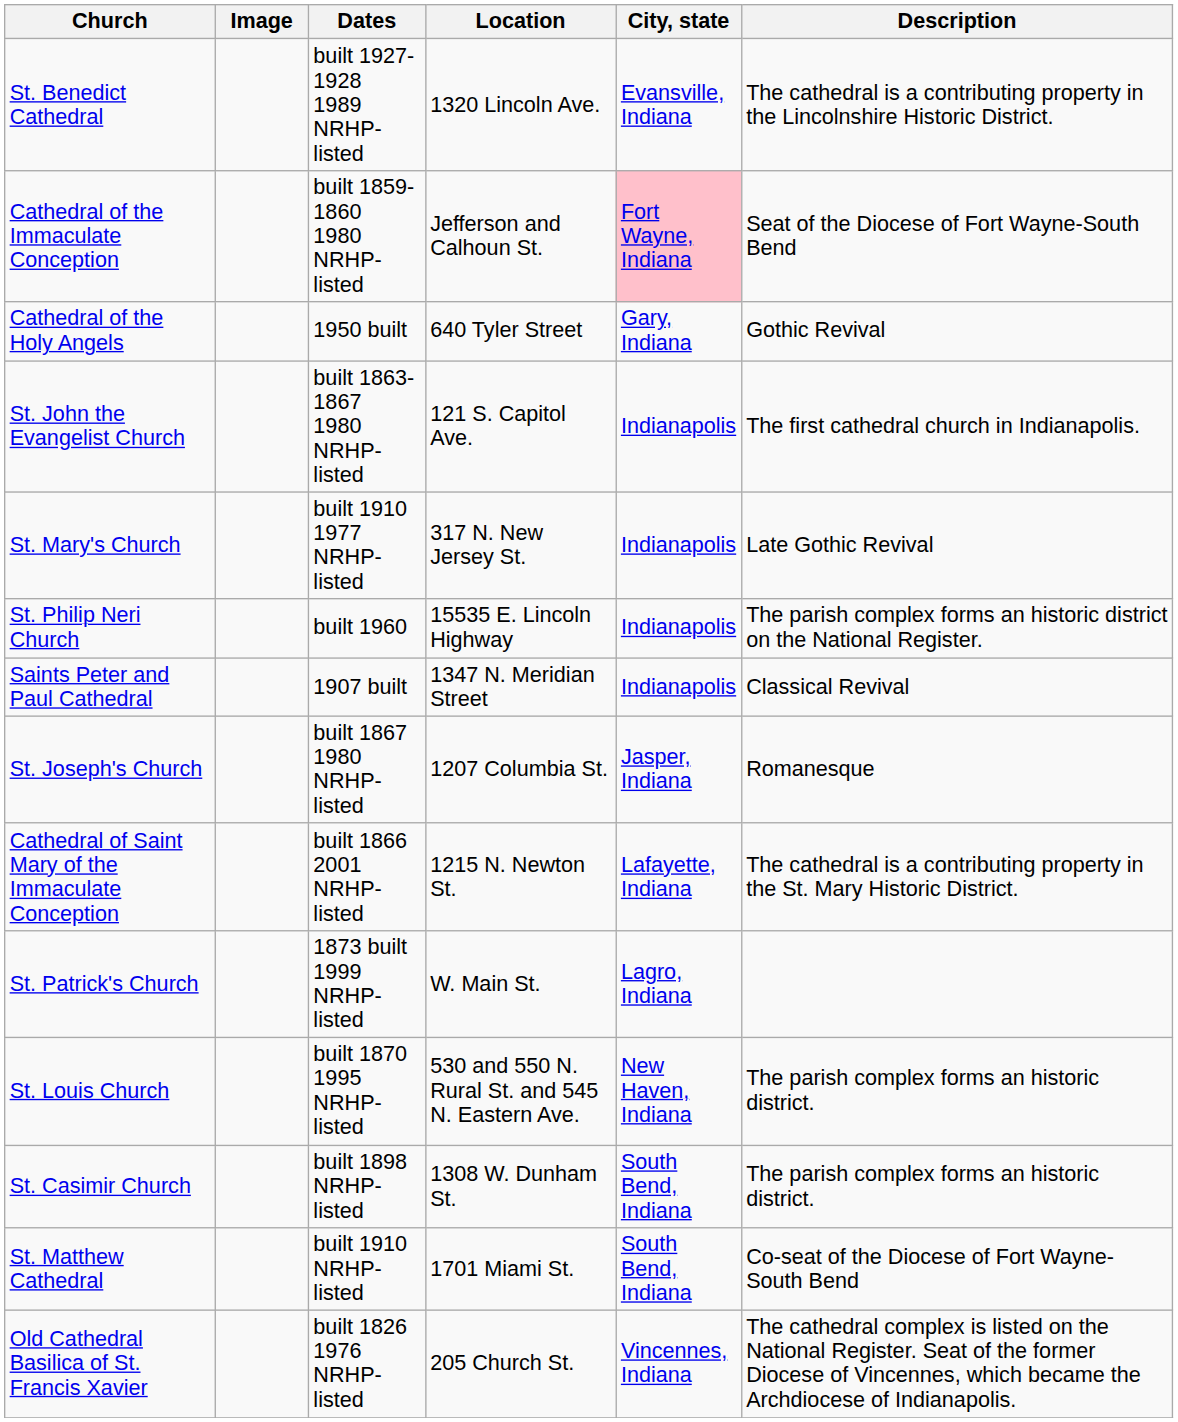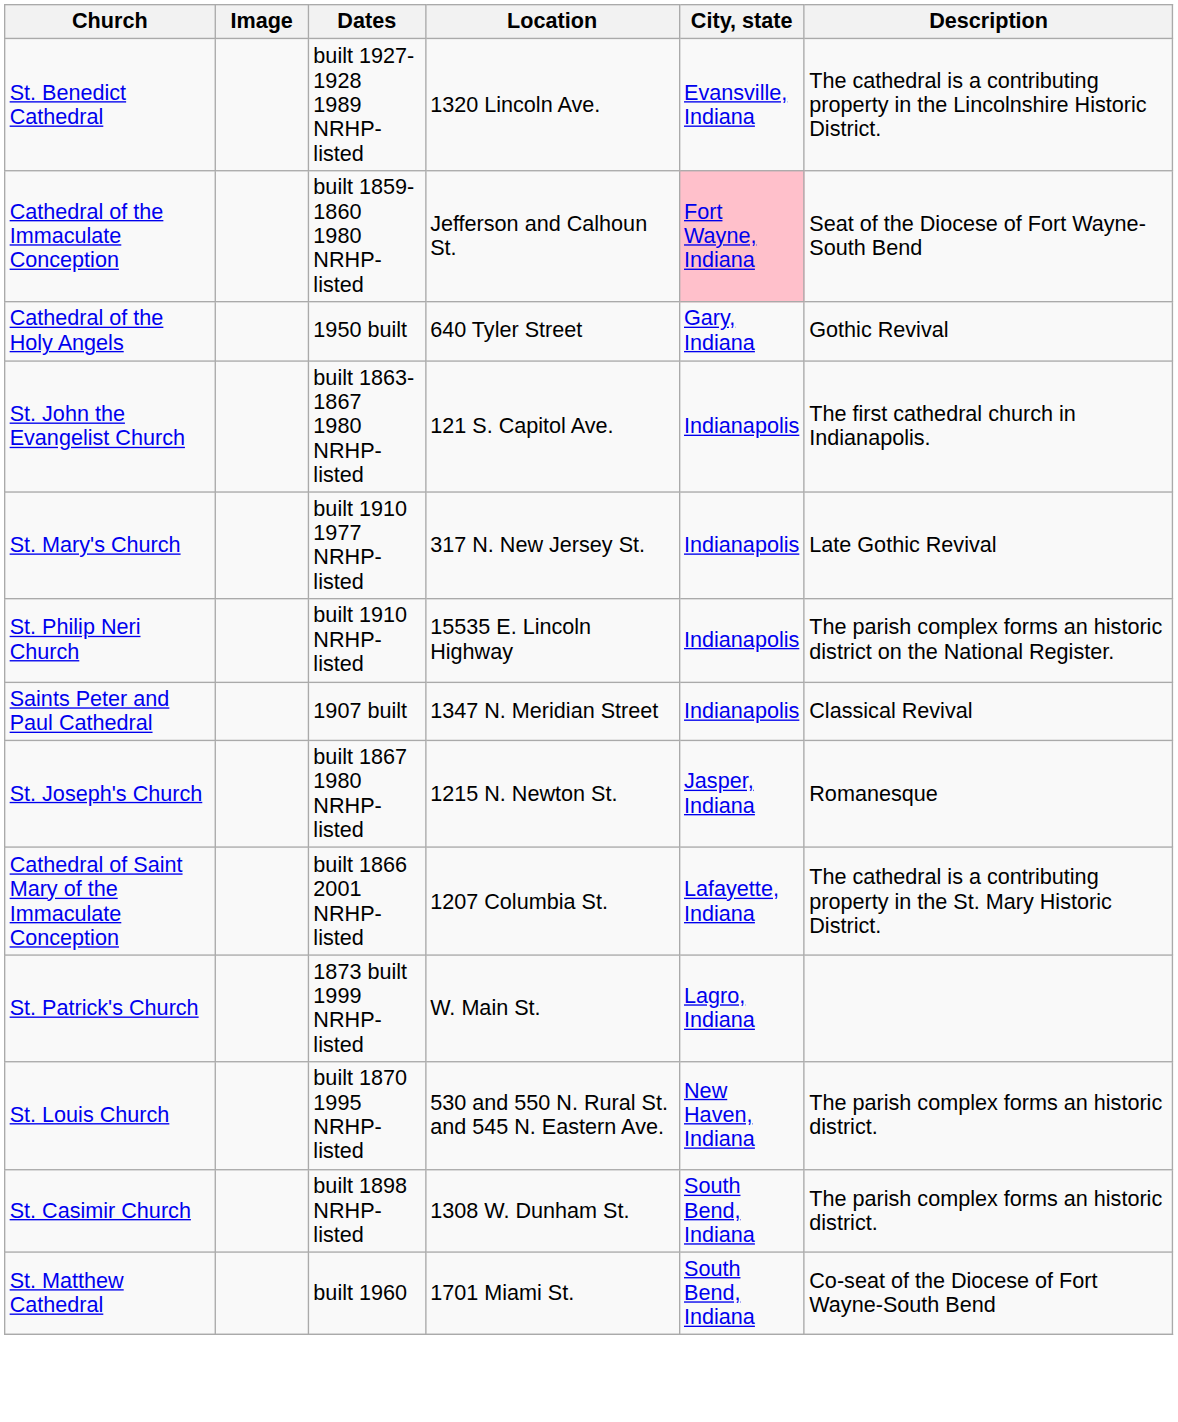 <table class="wikitable sortable" style="width:98%">
 <tr>
 <th width = 18%><strong>Church</strong></th>
 <th width = 8% class="unsortable"><strong>Image</strong></th>
 <th width = 10%><strong>Dates</strong></th>
 <th><strong>Location</strong></th>
 <th width = 8%><strong>City, state</strong></th>
 <th class="unsortable"><strong>Description</strong></th>
 </tr>
 <tr>
 <td><a href='#'>St. Benedict Cathedral</a></td>
 <td></td>
 <td>built 1927-1928<br>1989 NRHP-listed</td>
 <td>1320 Lincoln Ave.<br><small></small></td>
 <td><a href='#'>Evansville, Indiana</a></td>
 <td>The cathedral is a contributing property in the Lincolnshire Historic District.</td>
 </tr>
 <tr>
 <td><a href='#'>Cathedral of the Immaculate Conception</a></td>
 <td></td>
 <td>built 1859-1860<br>1980 NRHP-listed</td>
 <td>Jefferson and Calhoun St.<br><small></small></td>
 <td style="background: pink;"><a href='#'>Fort Wayne, Indiana</a></td>
 <td>Seat of the Diocese of Fort Wayne-South Bend</td>
 </tr>
 <tr>
 <td><a href='#'>Cathedral of the Holy Angels</a></td>
 <td></td>
 <td>1950 built</td>
 <td>640 Tyler Street</td>
 <td><a href='#'>Gary, Indiana</a></td>
 <td>Gothic Revival</td>
 </tr>
 <tr>
 <td><a href='#'>St. John the Evangelist Church</a></td>
 <td></td>
 <td>built 1863-1867<br>1980 NRHP-listed</td>
 <td>121 S. Capitol Ave.<br><small></small></td>
 <td><a href='#'>Indianapolis</a></td>
 <td>The first cathedral church in Indianapolis.</td>
 </tr>
 <tr>
 <td><a href='#'>St. Mary's Church</a></td>
 <td></td>
 <td>built 1910<br>1977 NRHP-listed</td>
 <td>317 N. New Jersey St.<br><small></small></td>
 <td><a href='#'>Indianapolis</a></td>
 <td>Late Gothic Revival</td>
 </tr>
 <tr>
 <td><a href='#'>St. Philip Neri Church</a></td>
 <td></td>
-<td>built 1960<br></td>
+<td>built 1910<br> NRHP-listed</td>
 <td>15535 E. Lincoln Highway<br><small></small></td>
 <td><a href='#'>Indianapolis</a></td>
 <td>The parish complex forms an historic district on the National Register.</td>
 </tr>
 <tr>
 <td><a href='#'>Saints Peter and Paul Cathedral</a></td>
 <td></td>
 <td>1907 built</td>
 <td>1347 N. Meridian Street</td>
 <td><a href='#'>Indianapolis</a></td>
 <td>Classical Revival</td>
 </tr>
 <tr>
 <td><a href='#'>St. Joseph's Church</a></td>
 <td></td>
 <td>built 1867<br>1980 NRHP-listed</td>
-<td>1207 Columbia St.<br><small></small></td>
+<td>1215 N. Newton St.<br><small></small></td>
 <td><a href='#'>Jasper, Indiana</a></td>
 <td>Romanesque</td>
 </tr>
 <tr>
 <td><a href='#'>Cathedral of Saint Mary of the Immaculate Conception</a></td>
 <td></td>
 <td>built 1866<br>2001 NRHP-listed</td>
-<td>1215 N. Newton St.<br><small></small></td>
+<td>1207 Columbia St.<br><small></small></td>
 <td><a href='#'>Lafayette, Indiana</a></td>
 <td>The cathedral is a contributing property in the St. Mary Historic District.</td>
 </tr>
 <tr>
 <td><a href='#'>St. Patrick's Church</a></td>
 <td></td>
 <td>1873 built<br>1999 NRHP-listed</td>
 <td>W. Main St.<br><small></small></td>
 <td><a href='#'>Lagro, Indiana</a></td>
 <td></td>
 </tr>
 <tr>
 <td><a href='#'>St. Louis Church</a></td>
 <td></td>
 <td>built 1870<br>1995 NRHP-listed</td>
 <td>530 and 550 N. Rural St. and 545 N. Eastern Ave.<br><small></small></td>
 <td><a href='#'>New Haven, Indiana</a></td>
 <td>The parish complex forms an historic district.</td>
 </tr>
 <tr>
 <td><a href='#'>St. Casimir Church</a></td>
 <td></td>
 <td>built 1898<br> NRHP-listed</td>
 <td>1308 W. Dunham St.<br><small></small></td>
 <td><a href='#'>South Bend, Indiana</a></td>
 <td>The parish complex forms an historic district.</td>
 </tr>
 <tr>
 <td><a href='#'>St. Matthew Cathedral</a></td>
 <td></td>
-<td>built 1910<br> NRHP-listed</td>
+<td>built 1960<br></td>
 <td>1701 Miami St.<br><small></small></td>
 <td><a href='#'>South Bend, Indiana</a></td>
 <td>Co-seat of the Diocese of Fort Wayne-South Bend</td>
 </tr>
 <tr>
-<td><a href='#'>Old Cathedral Basilica of St. Francis Xavier</a></td>
-<td></td>
-<td>built 1826<br>1976 NRHP-listed</td>
-<td>205 Church St.<br><small></small></td>
-<td><a href='#'>Vincennes, Indiana</a></td>
-<td>The cathedral complex is listed on the National Register.  Seat of the former Diocese of Vincennes, which became the Archdiocese of Indianapolis.</td>
-</tr>
-<tr>
 </tr>
 </table>
